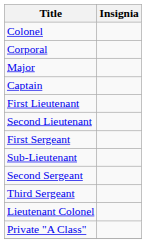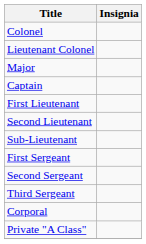 <table class="wikitable">
 <tr>
 <th>Title</th>
 <th>Insignia</th>
 </tr>
 <tr>
 <td><a href='#'>Colonel</a></td>
 <td></td>
 </tr>
 <tr>
-<td><a href='#'>Corporal</a></td>
+<td><a href='#'>Lieutenant Colonel</a></td>
 <td></td>
 </tr>
 <tr>
 <td><a href='#'>Major</a></td>
 <td></td>
 </tr>
 <tr>
 <td><a href='#'>Captain</a></td>
 <td></td>
 </tr>
 <tr>
 <td><a href='#'>First Lieutenant</a></td>
 <td></td>
 </tr>
 <tr>
 <td><a href='#'>Second Lieutenant</a></td>
 <td></td>
 </tr>
 <tr>
-<td><a href='#'>First Sergeant</a></td>
+<td><a href='#'>Sub-Lieutenant</a></td>
 <td></td>
 </tr>
 <tr>
-<td><a href='#'>Sub-Lieutenant</a></td>
+<td><a href='#'>First Sergeant</a></td>
 <td></td>
 </tr>
 <tr>
 <td><a href='#'>Second Sergeant</a></td>
 <td></td>
 </tr>
 <tr>
 <td><a href='#'>Third Sergeant</a></td>
 <td></td>
 </tr>
 <tr>
-<td><a href='#'>Lieutenant Colonel</a></td>
+<td><a href='#'>Corporal</a></td>
 <td></td>
 </tr>
 <tr>
 <td><a href='#'>Private "A Class"</a></td>
 <td></td>
 </tr>
 <tr>
 </tr>
 </table>
